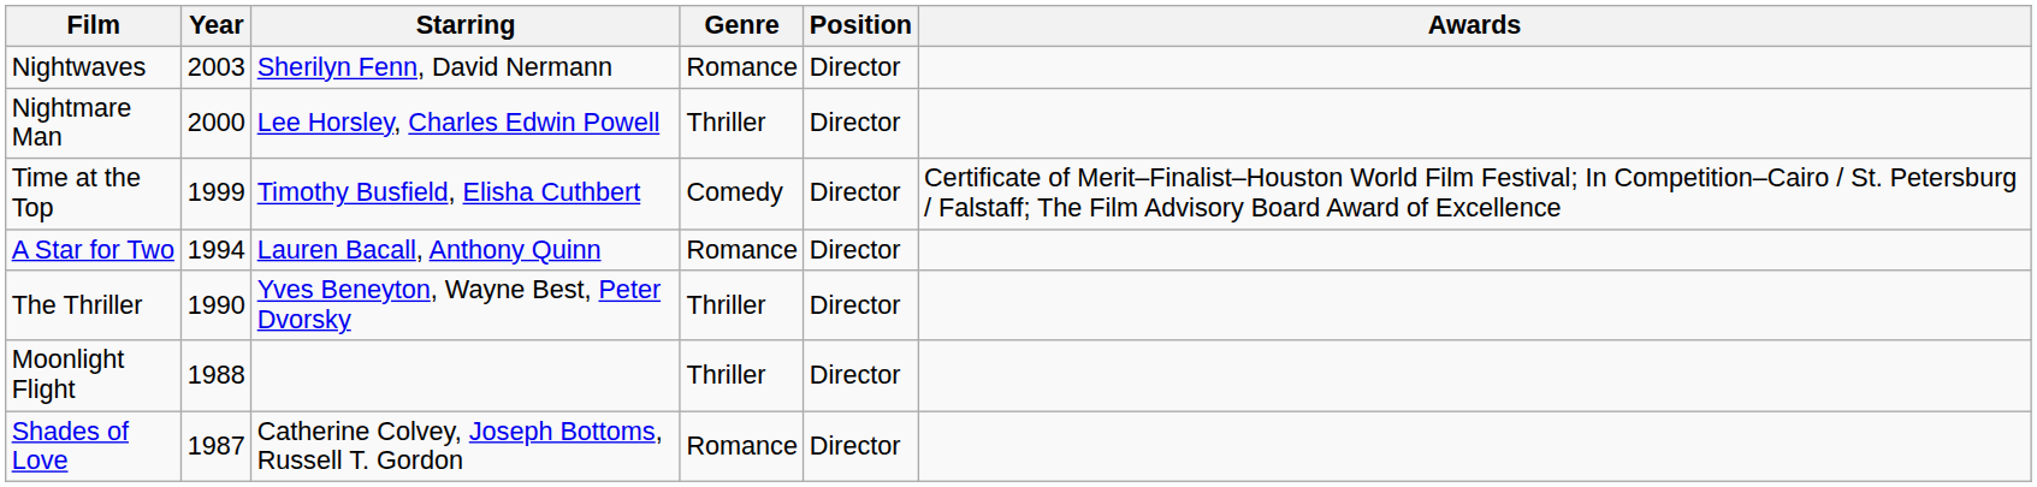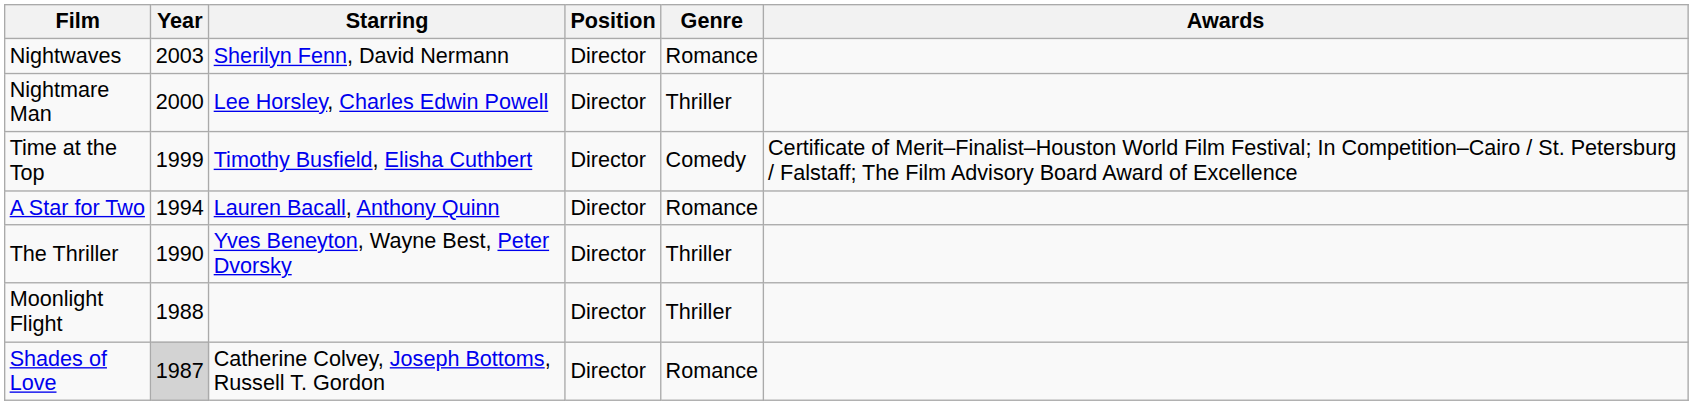 <table class="wikitable">
 <tr>
 <th>Film</th>
 <th>Year</th>
 <th>Starring</th>
+<th>Position</th>
 <th>Genre</th>
-<th>Position</th>
 <th>Awards</th>
 </tr>
 <tr>
 <td>Nightwaves</td>
 <td>2003</td>
 <td><a href='#'>Sherilyn Fenn</a>, David Nermann</td>
+<td>Director</td>
 <td>Romance</td>
-<td>Director</td>
 <td></td>
 </tr>
 <tr>
 <td>Nightmare Man</td>
 <td>2000</td>
 <td><a href='#'>Lee Horsley</a>, <a href='#'>Charles Edwin Powell</a></td>
+<td>Director</td>
 <td>Thriller</td>
-<td>Director</td>
 <td></td>
 </tr>
 <tr>
 <td>Time at the Top</td>
 <td>1999</td>
 <td><a href='#'>Timothy Busfield</a>, <a href='#'>Elisha Cuthbert</a></td>
+<td>Director</td>
 <td>Comedy</td>
-<td>Director</td>
 <td>Certificate of Merit–Finalist–Houston World Film Festival; In Competition–Cairo / St. Petersburg / Falstaff; The Film Advisory Board Award of Excellence</td>
 </tr>
 <tr>
 <td><a href='#'>A Star for Two</a></td>
 <td>1994</td>
 <td><a href='#'>Lauren Bacall</a>, <a href='#'>Anthony Quinn</a></td>
+<td>Director</td>
 <td>Romance</td>
-<td>Director</td>
 <td></td>
 </tr>
 <tr>
 <td>The Thriller</td>
 <td>1990</td>
 <td><a href='#'>Yves Beneyton</a>, Wayne Best, <a href='#'>Peter Dvorsky</a></td>
+<td>Director</td>
 <td>Thriller</td>
-<td>Director</td>
 <td></td>
 </tr>
 <tr>
 <td>Moonlight Flight</td>
 <td>1988</td>
 <td></td>
+<td>Director</td>
 <td>Thriller</td>
-<td>Director</td>
 <td></td>
 </tr>
 <tr>
 <td><a href='#'>Shades of Love</a></td>
-<td>1987</td>
+<td style="background: lightgrey;">1987</td>
 <td>Catherine Colvey, <a href='#'>Joseph Bottoms</a>, Russell T. Gordon</td>
+<td>Director</td>
 <td>Romance</td>
-<td>Director</td>
 <td></td>
 </tr>
 </table>
